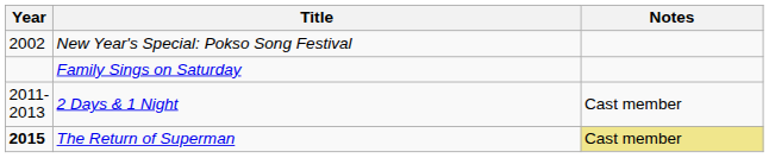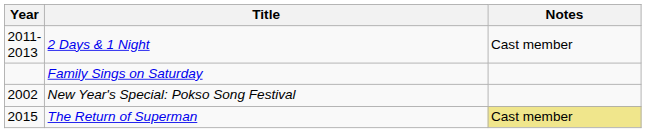 <table class="wikitable" style="width:750px">
 <tr>
 <th width=10>Year</th>
 <th>Title</th>
 <th>Notes</th>
 </tr>
 <tr>
-<td>2002</td>
-<td><em>New Year's Special: Pokso Song Festival</em></td>
-<td></td>
+<td>2011-2013</td>
+<td><em><a href='#'>2 Days & 1 Night</a></em></td>
+<td>Cast member</td>
 </tr>
 <tr>
 <td></td>
 <td><em><a href='#'>Family Sings on Saturday</a></em></td>
 <td></td>
 </tr>
 <tr>
-<td>2011-2013</td>
-<td><em><a href='#'>2 Days & 1 Night</a></em></td>
-<td>Cast member</td>
+<td>2002</td>
+<td><em>New Year's Special: Pokso Song Festival</em></td>
+<td></td>
 </tr>
 <tr>
-<td><strong>2015</strong></td>
+<td>2015</td>
 <td><em><a href='#'>The Return of Superman</a></em></td>
 <td style="background: khaki;">Cast member</td>
 </tr>
 </table>
